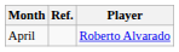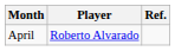 <table class="wikitable">
 <tr>
 <th>Month</th>
+<th>Player</th>
 <th>Ref.</th>
-<th>Player</th>
 </tr>
 <tr>
 <td>April</td>
+<td rowspan="1"> <a href='#'>Roberto Alvarado</a></td>
 <td></td>
-<td rowspan="1"> <a href='#'>Roberto Alvarado</a></td>
 </tr>
 </table>
